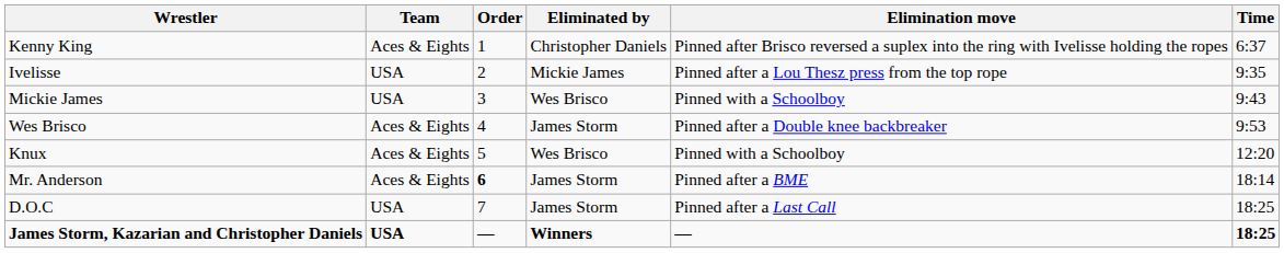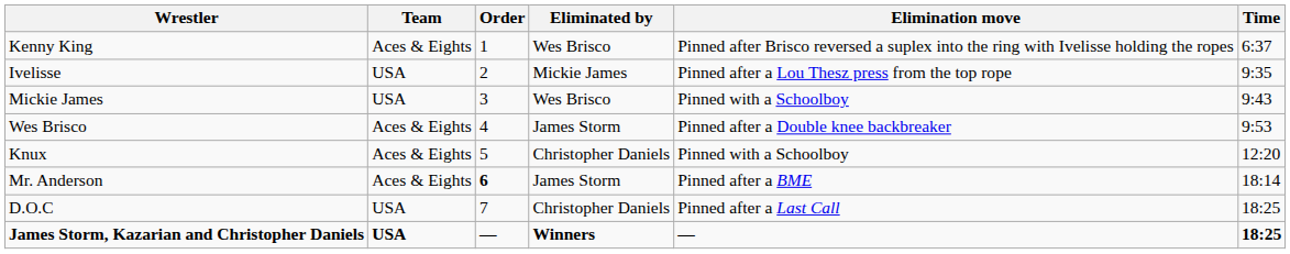 <table class="wikitable" border="1">
 <tr>
 <th>Wrestler</th>
 <th>Team</th>
 <th>Order</th>
 <th>Eliminated by</th>
 <th>Elimination move</th>
 <th>Time</th>
 </tr>
 <tr>
 <td>Kenny King</td>
 <td>Aces & Eights</td>
 <td>1</td>
-<td>Christopher Daniels</td>
+<td>Wes Brisco</td>
 <td>Pinned after Brisco reversed a suplex into the ring with Ivelisse holding the ropes</td>
 <td>6:37</td>
 </tr>
 <tr>
 <td>Ivelisse</td>
 <td>USA</td>
 <td>2</td>
 <td>Mickie James</td>
 <td>Pinned after a <a href='#'>Lou Thesz press</a> from the top rope</td>
 <td>9:35</td>
 </tr>
 <tr>
 <td>Mickie James</td>
 <td>USA</td>
 <td>3</td>
 <td>Wes Brisco</td>
 <td>Pinned with a <a href='#'>Schoolboy</a></td>
 <td>9:43</td>
 </tr>
 <tr>
 <td>Wes Brisco</td>
 <td>Aces & Eights</td>
 <td>4</td>
 <td>James Storm</td>
 <td>Pinned after a <a href='#'>Double knee backbreaker</a></td>
 <td>9:53</td>
 </tr>
 <tr>
 <td>Knux</td>
 <td>Aces & Eights</td>
 <td>5</td>
-<td>Wes Brisco</td>
+<td>Christopher Daniels</td>
 <td>Pinned with a Schoolboy</td>
 <td>12:20</td>
 </tr>
 <tr>
 <td>Mr. Anderson</td>
 <td>Aces & Eights</td>
 <td><strong>6</strong></td>
 <td>James Storm</td>
 <td>Pinned after a <em><a href='#'>BME</a></em></td>
 <td>18:14</td>
 </tr>
 <tr>
 <td>D.O.C</td>
 <td>USA</td>
 <td>7</td>
-<td>James Storm</td>
+<td>Christopher Daniels</td>
 <td>Pinned after a <em><a href='#'>Last Call</a></em></td>
 <td>18:25</td>
 </tr>
 <tr>
 <td><strong> James Storm, Kazarian and Christopher Daniels</strong></td>
 <td><strong>USA</strong></td>
 <td><strong>—</strong></td>
 <td><strong>Winners</strong></td>
 <td><strong>—</strong></td>
 <td><strong>18:25</strong></td>
 </tr>
 </table>
